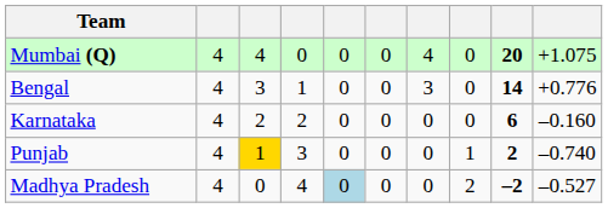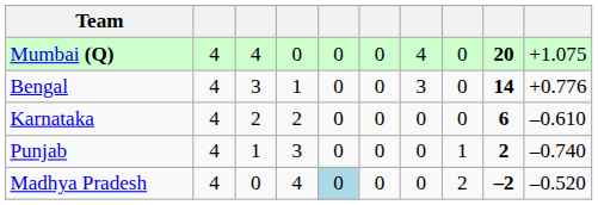 <table class="wikitable" style="text-align:center">
 <tr>
 <th style="width:140px;">Team</th>
 <th style="width:25px;"></th>
 <th style="width:25px;"></th>
 <th style="width:25px;"></th>
 <th style="width:25px;"></th>
 <th style="width:25px;"></th>
 <th style="width:25px;"></th>
 <th style="width:25px;"></th>
 <th style="width:25px;"></th>
 <th style="width:40px;"></th>
 </tr>
 <tr style="background:#cfc;">
 <td style="text-align:left"><a href='#'>Mumbai</a> <strong>(Q)</strong></td>
 <td>4</td>
 <td>4</td>
 <td>0</td>
 <td>0</td>
 <td>0</td>
 <td>4</td>
 <td>0</td>
 <td><strong>20</strong></td>
 <td>+1.075</td>
 </tr>
 <tr>
 <td style="text-align:left"><a href='#'>Bengal</a></td>
 <td>4</td>
 <td>3</td>
 <td>1</td>
 <td>0</td>
 <td>0</td>
 <td>3</td>
 <td>0</td>
 <td><strong>14</strong></td>
 <td>+0.776</td>
 </tr>
 <tr>
 <td style="text-align:left"><a href='#'>Karnataka</a></td>
 <td>4</td>
 <td>2</td>
 <td>2</td>
 <td>0</td>
 <td>0</td>
 <td>0</td>
 <td>0</td>
 <td><strong>6</strong></td>
-<td>–0.160</td>
+<td>–0.610</td>
 </tr>
 <tr>
 <td style="text-align:left"><a href='#'>Punjab</a></td>
 <td>4</td>
-<td style="background: gold;">1</td>
+<td>1</td>
 <td>3</td>
 <td>0</td>
 <td>0</td>
 <td>0</td>
 <td>1</td>
 <td><strong>2</strong></td>
 <td>–0.740</td>
 </tr>
 <tr>
 <td style="text-align:left"><a href='#'>Madhya Pradesh</a></td>
 <td>4</td>
 <td>0</td>
 <td>4</td>
 <td style="background: lightblue;">0</td>
 <td>0</td>
 <td>0</td>
 <td>2</td>
 <td><strong>–2</strong></td>
-<td>–0.527</td>
+<td>–0.520</td>
 </tr>
 </table>
